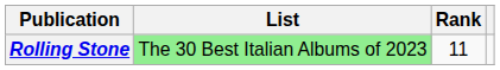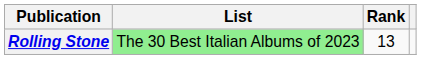 <table class="wikitable sortable plainrowheaders">
 <tr>
 <th scope="col">Publication</th>
 <th scope="col" class="unsortable">List</th>
 <th scope="col" data-sort-type="number">Rank</th>
 <th scope="col" class="unsortable"></th>
 </tr>
 <tr>
 <th scope="row"><em><a href='#'>Rolling Stone</a></em></th>
 <td style="background: lightgreen;">The 30 Best Italian Albums of 2023</td>
-<td style="text-align: center;">11</td>
+<td style="text-align: center;">13</td>
 <td style="text-align: center;"></td>
 </tr>
 </table>
